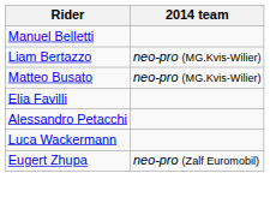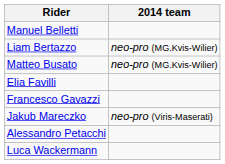 <table class="wikitable">
 <tr>
 <th>Rider</th>
 <th>2014 team</th>
 </tr>
 <tr>
 <td><a href='#'>Manuel Belletti</a></td>
 <td></td>
 </tr>
 <tr>
 <td><a href='#'>Liam Bertazzo</a></td>
 <td><em>neo-pro</em> <small>(MG.Kvis-Wilier)</small></td>
 </tr>
 <tr>
 <td><a href='#'>Matteo Busato</a></td>
 <td><em>neo-pro</em> <small>(MG.Kvis-Wilier)</small></td>
 </tr>
 <tr>
 <td><a href='#'>Elia Favilli</a></td>
 <td></td>
 </tr>
 <tr>
+<td><a href='#'>Francesco Gavazzi</a></td>
+<td></td>
+</tr>
+<tr>
+<td><a href='#'>Jakub Mareczko</a></td>
+<td><em>neo-pro</em> <small>(Viris-Maserati)</small></td>
+</tr>
+<tr>
 <td><a href='#'>Alessandro Petacchi</a></td>
 <td></td>
 </tr>
 <tr>
 <td><a href='#'>Luca Wackermann</a></td>
 <td></td>
 </tr>
-<tr>
-<td><a href='#'>Eugert Zhupa</a></td>
-<td><em>neo-pro</em> <small>(Zalf Euromobil)</small></td>
-</tr>
 </table>
